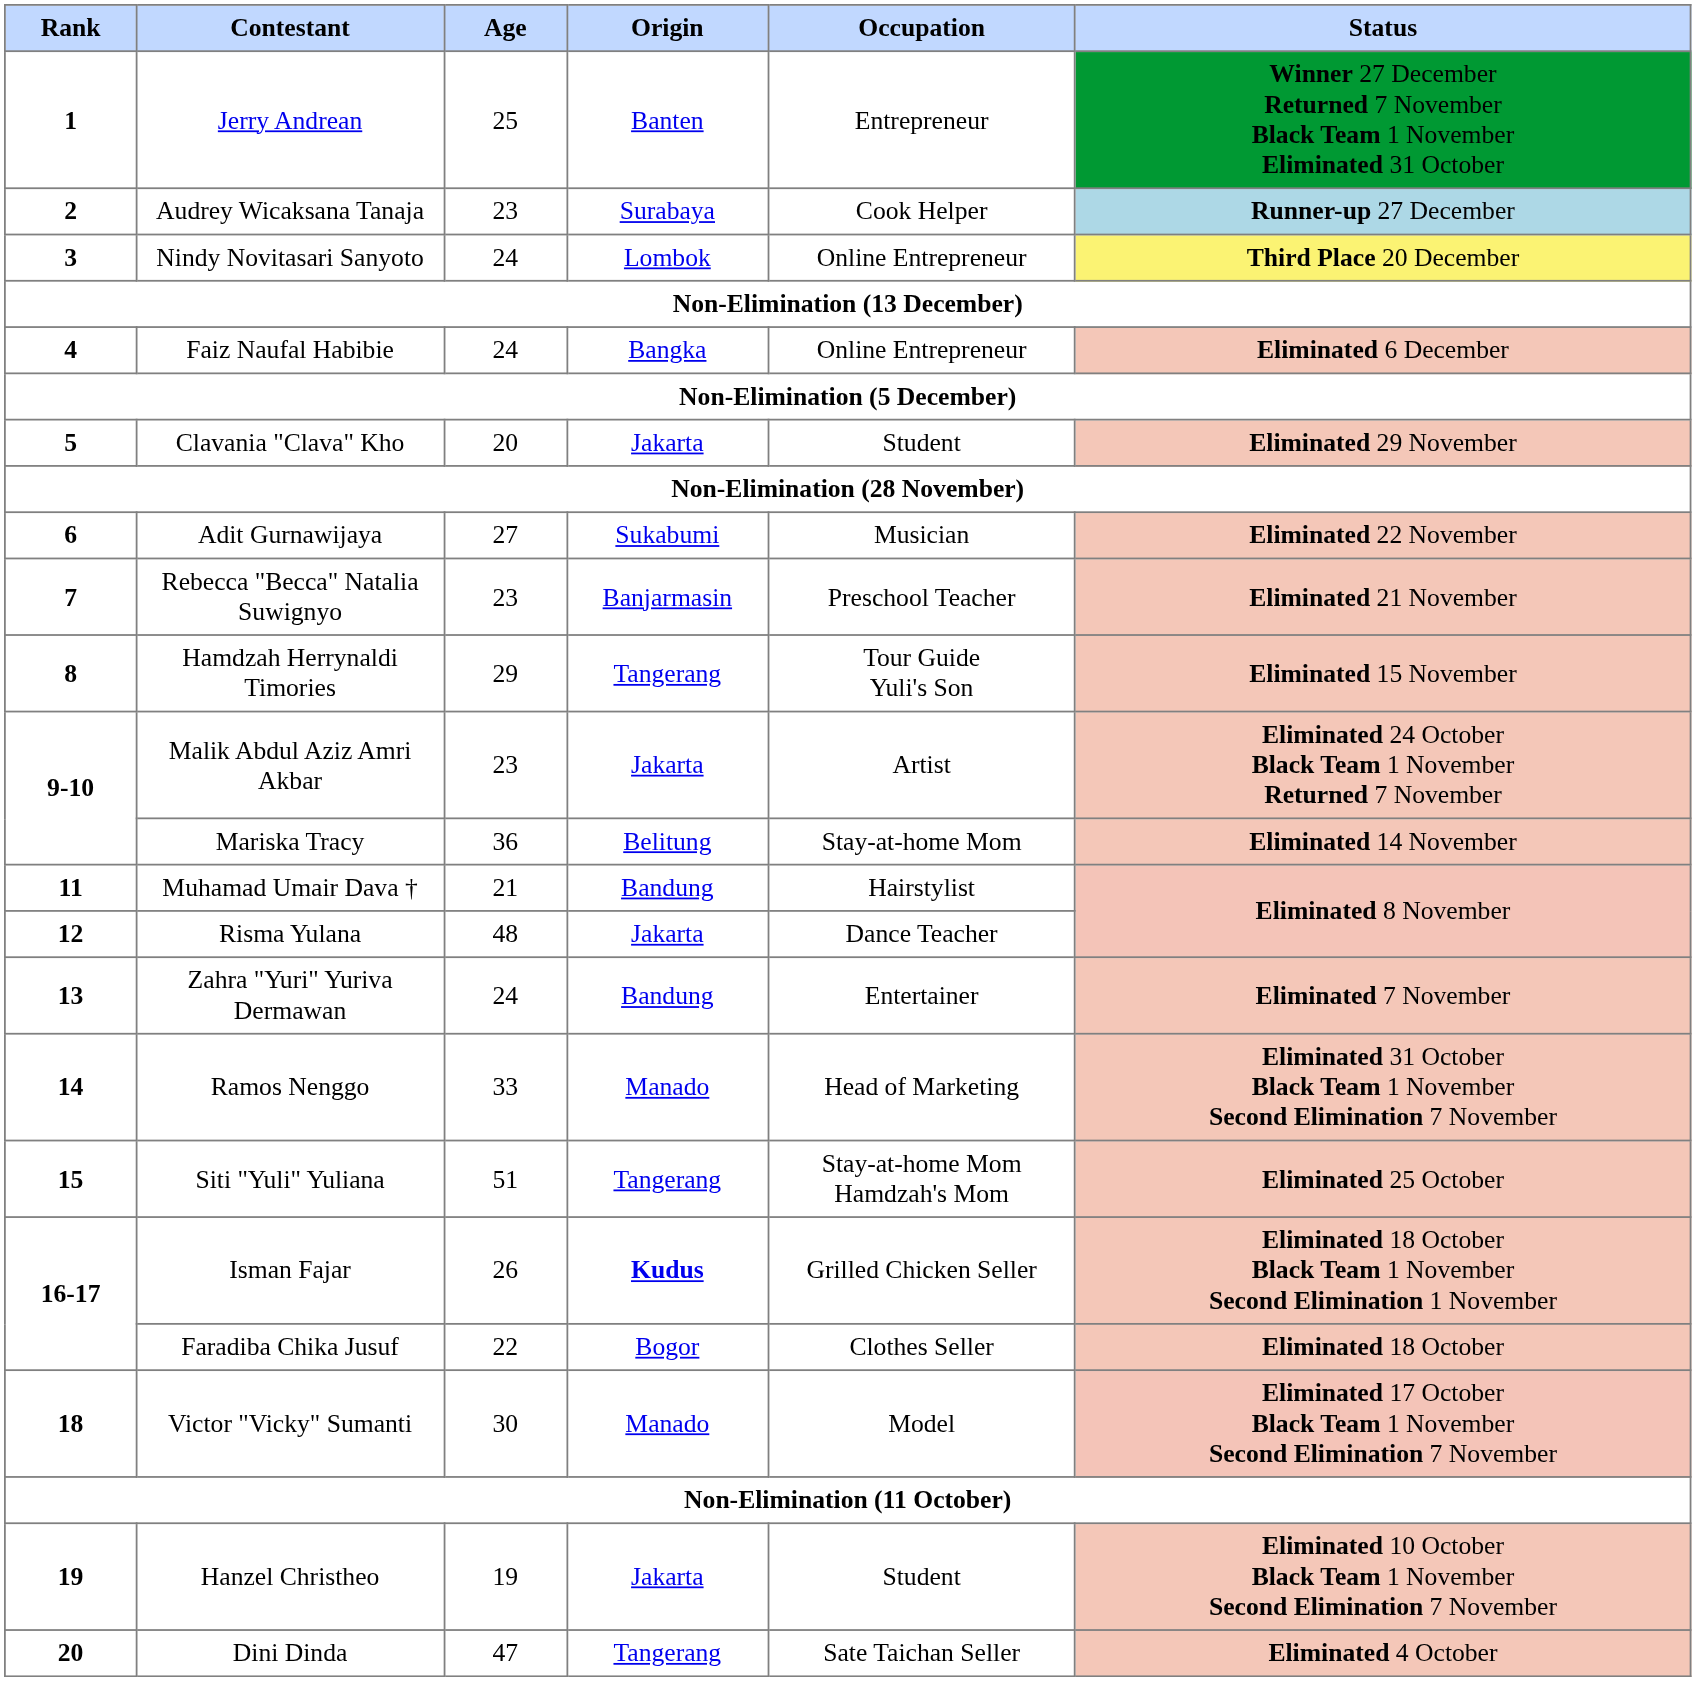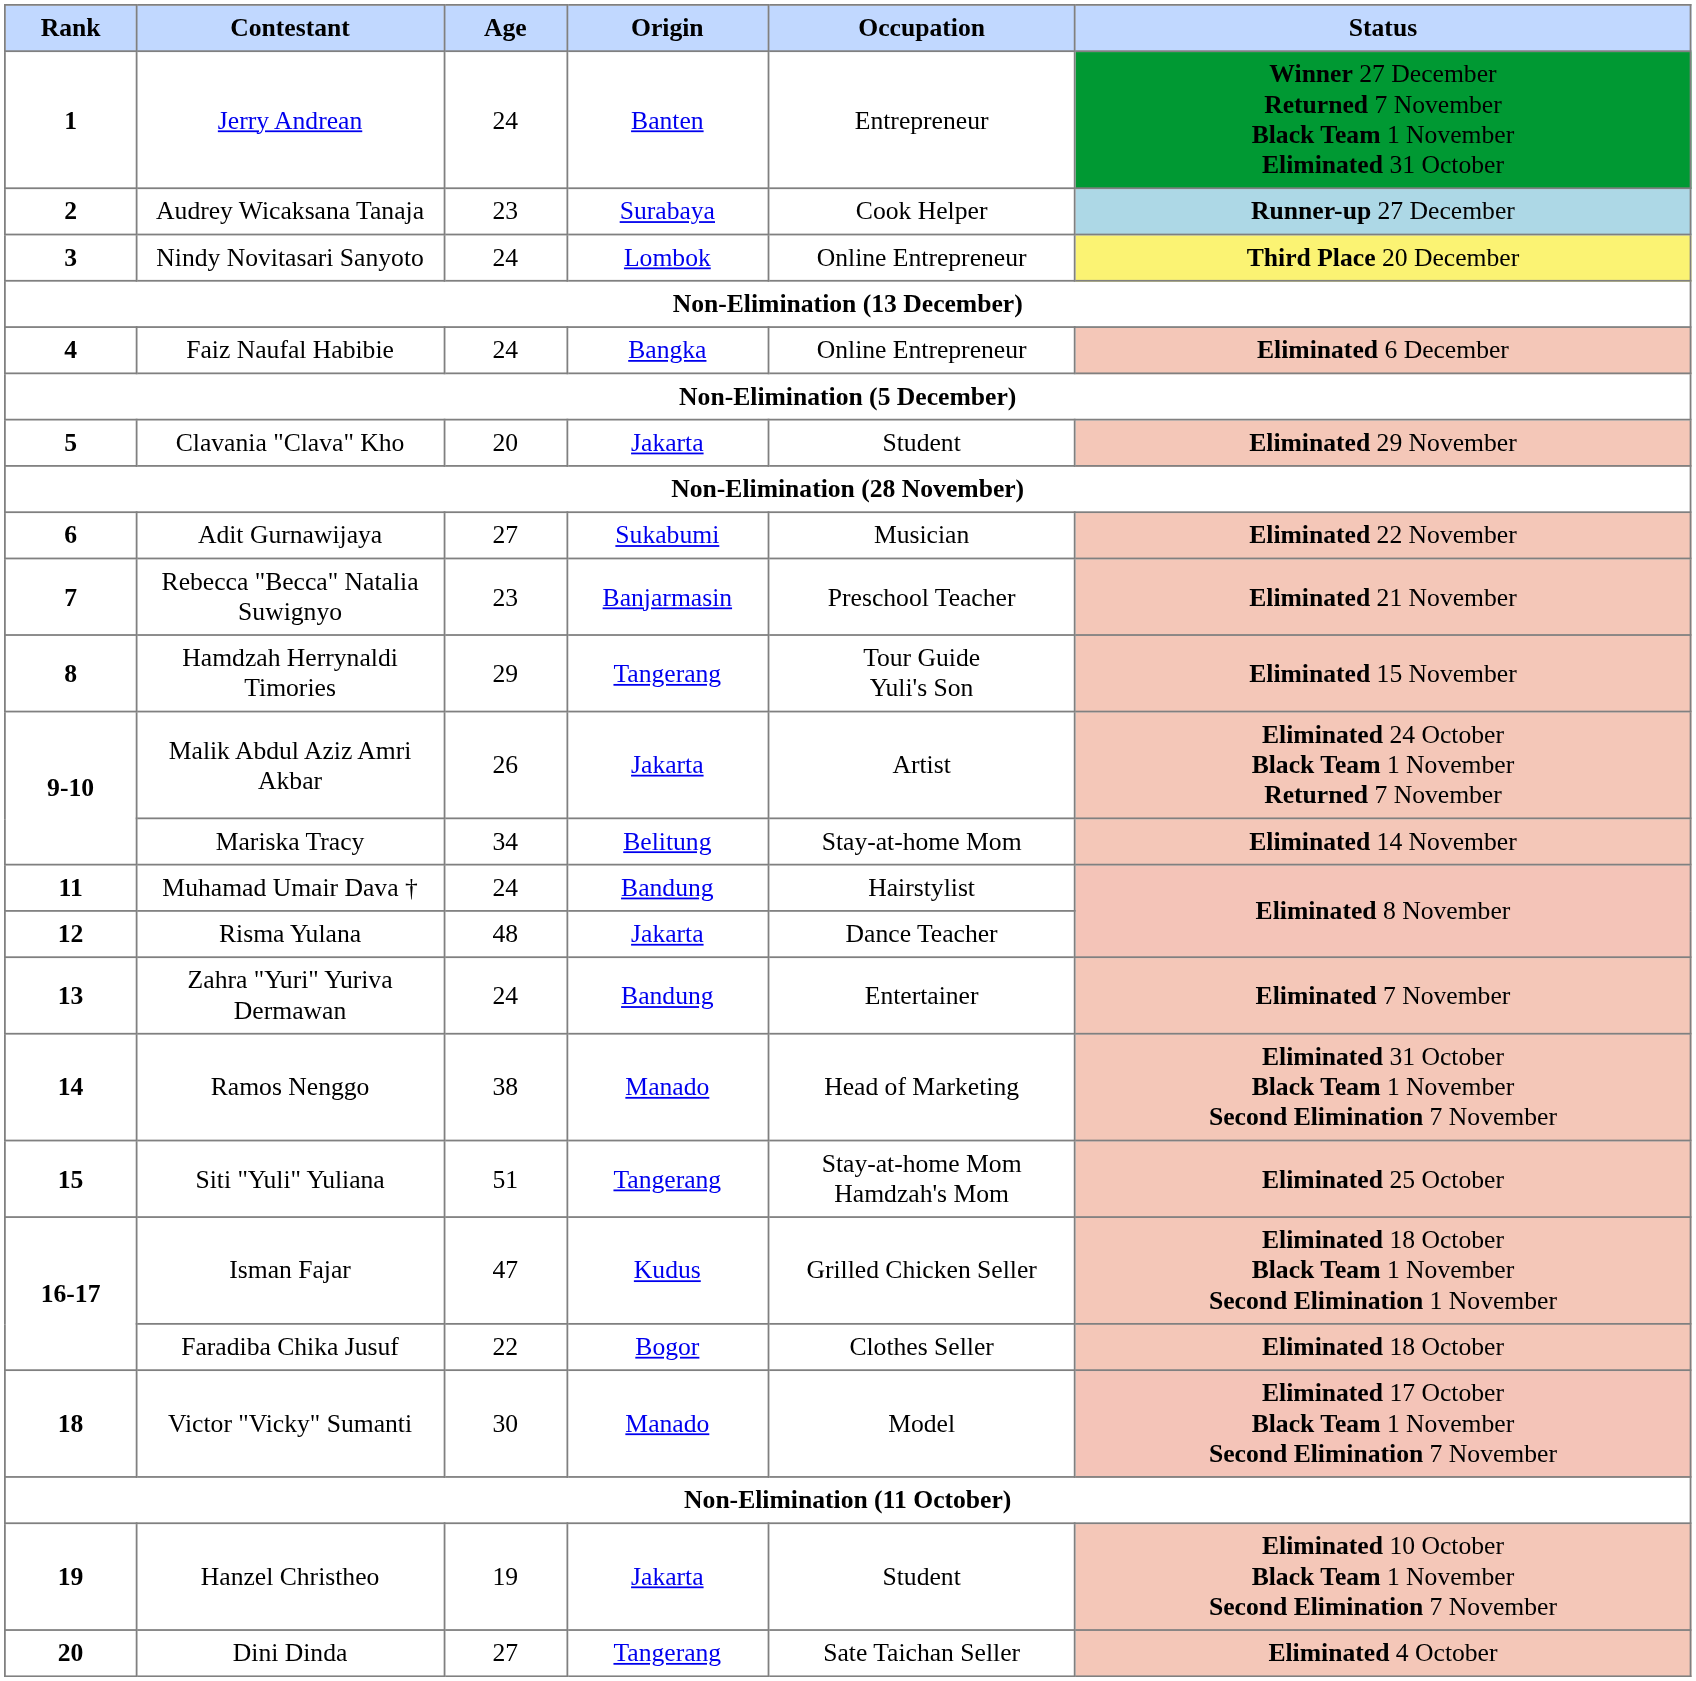 <table border="1" cellpadding="4" cellspacing="0"  style="text-align:center; font-size:90%; border-collapse:collapse; width:75%;">
 <tr style="background:#C1D8FF;">
 <th style="width:4%; text-align:center;">Rank</th>
 <th style="width:10%;">Contestant</th>
 <th style="width:4%; text-align:center;">Age</th>
 <th style="width:4%; text-align:center;">Origin</th>
 <th style="width:10%;">Occupation</th>
 <th style="width:20%;">Status</th>
 </tr>
 <tr>
 <td><strong>1</strong></td>
 <td><a href='#'>Jerry Andrean</a></td>
-<td>25</td>
+<td>24</td>
 <td><a href='#'>Banten</a></td>
 <td>Entrepreneur</td>
 <td style="background:#093;"><span><strong>Winner</strong> 27 December <br> <strong>Returned</strong> 7 November <br> <strong>Black Team</strong> 1 November <br><strong>Eliminated</strong> 31 October </span></td>
 </tr>
 <tr>
 <td><strong>2</strong></td>
 <td>Audrey Wicaksana Tanaja</td>
 <td>23</td>
 <td><a href='#'>Surabaya</a></td>
 <td>Cook Helper</td>
 <td style="background:lightblue; text-align:center;"><strong>Runner-up</strong> 27 December</td>
 </tr>
 <tr>
 <td><strong>3</strong></td>
 <td>Nindy Novitasari Sanyoto</td>
 <td>24</td>
 <td><a href='#'>Lombok</a></td>
 <td>Online Entrepreneur</td>
 <td style="background:#fbf373;"><strong>Third Place</strong> 20 December</td>
 </tr>
 <tr>
 <td colspan="6" align="center"><strong>Non-Elimination (13 December)</strong></td>
 </tr>
 <tr>
 <td><strong>4</strong></td>
 <td>Faiz Naufal Habibie</td>
 <td>24</td>
 <td><a href='#'>Bangka</a></td>
 <td>Online Entrepreneur</td>
 <td style="background:#f4c7b8; text-align:center;"><strong>Eliminated</strong> 6 December</td>
 </tr>
 <tr>
 <td colspan="6" align="center"><strong>Non-Elimination (5 December)</strong></td>
 </tr>
 <tr>
 <td><strong>5</strong></td>
 <td>Clavania "Clava" Kho</td>
 <td>20</td>
 <td><a href='#'>Jakarta</a></td>
 <td>Student</td>
 <td style="background:#f4c7b8; text-align:center;"><strong>Eliminated</strong> 29 November</td>
 </tr>
 <tr>
 <td colspan="6" align="center"><strong>Non-Elimination (28 November)</strong></td>
 </tr>
 <tr>
 <td><strong>6</strong></td>
 <td>Adit Gurnawijaya</td>
 <td>27</td>
 <td><a href='#'>Sukabumi</a></td>
 <td>Musician</td>
 <td style="background:#f4c7b8; text-align:center;"><strong>Eliminated</strong> 22 November</td>
 </tr>
 <tr>
 <td><strong>7</strong></td>
 <td>Rebecca "Becca" Natalia Suwignyo</td>
 <td>23</td>
 <td><a href='#'>Banjarmasin</a></td>
 <td>Preschool Teacher</td>
 <td style="background:#f4c7b8; text-align:center;"><strong>Eliminated</strong> 21 November</td>
 </tr>
 <tr>
 <td><strong>8</strong></td>
 <td>Hamdzah Herrynaldi Timories</td>
 <td>29</td>
 <td><a href='#'>Tangerang</a></td>
 <td>Tour Guide<br>Yuli's Son</td>
 <td style="background:#f4c7b8; text-align:center;"><strong>Eliminated</strong> 15 November</td>
 </tr>
 <tr>
 <td rowspan="2"><strong>9-10</strong></td>
 <td>Malik Abdul Aziz Amri Akbar</td>
-<td>23</td>
+<td>26</td>
 <td><a href='#'>Jakarta</a></td>
 <td>Artist</td>
 <td style="background:#f4c7b8; text-align:center;"><strong>Eliminated</strong> 24 October  <br> <strong>Black Team</strong> 1 November <br> <strong>Returned</strong> 7 November <br> </td>
 </tr>
 <tr>
 <td>Mariska Tracy</td>
-<td>36</td>
+<td>34</td>
 <td><a href='#'>Belitung</a></td>
 <td>Stay-at-home Mom</td>
 <td style="background:#f4c7b8; text-align:center;"><strong>Eliminated</strong> 14 November</td>
 </tr>
 <tr>
 <td><strong>11</strong></td>
 <td>Muhamad Umair Dava †</td>
-<td>21</td>
+<td>24</td>
 <td><a href='#'>Bandung</a></td>
 <td>Hairstylist</td>
 <td rowspan=2 style="background:#f4c4b8; text-align:center;"><strong>Eliminated</strong> 8 November</td>
 </tr>
 <tr>
 <td><strong>12</strong></td>
 <td>Risma Yulana</td>
 <td>48</td>
 <td><a href='#'>Jakarta</a></td>
 <td>Dance Teacher</td>
 </tr>
 <tr>
 <td><strong>13</strong></td>
 <td>Zahra "Yuri" Yuriva Dermawan</td>
 <td>24</td>
 <td><a href='#'>Bandung</a></td>
 <td>Entertainer</td>
 <td style="background:#f4c7b8; text-align:center;"><strong>Eliminated</strong> 7 November</td>
 </tr>
 <tr>
 <td><strong>14</strong></td>
 <td>Ramos Nenggo</td>
-<td>33</td>
+<td>38</td>
 <td><a href='#'>Manado</a></td>
 <td>Head of Marketing</td>
 <td style="background:#f4c7b8; text-align:center;"><strong>Eliminated</strong> 31 October <br> <strong>Black Team</strong> 1 November <br><strong>Second Elimination</strong> 7 November</td>
 </tr>
 <tr>
 <td><strong>15</strong></td>
 <td>Siti "Yuli" Yuliana</td>
 <td>51</td>
 <td><a href='#'>Tangerang</a></td>
 <td>Stay-at-home Mom<br> Hamdzah's Mom</td>
 <td style="background:#f4c7b8; text-align:center;"><strong>Eliminated</strong> 25 October</td>
 </tr>
 <tr>
 <td rowspan="2"><strong>16-17</strong></td>
 <td>Isman Fajar</td>
-<td>26</td>
-<td><strong><a href='#'>Kudus</a></strong></td>
+<td>47</td>
+<td><a href='#'>Kudus</a></td>
 <td>Grilled Chicken Seller</td>
 <td style="background:#f4c7b8; text-align:center;"><strong>Eliminated</strong> 18 October <br> <strong>Black Team</strong> 1 November <br><strong>Second Elimination</strong> 1 November</td>
 </tr>
 <tr>
 <td>Faradiba Chika Jusuf</td>
 <td>22</td>
 <td><a href='#'>Bogor</a></td>
 <td>Clothes Seller</td>
 <td style="background:#f4c7b8; text-align:center;"><strong>Eliminated</strong> 18 October</td>
 </tr>
 <tr>
 <td><strong>18</strong></td>
 <td>Victor "Vicky" Sumanti</td>
 <td>30</td>
 <td><a href='#'>Manado</a></td>
 <td>Model</td>
 <td style="background:#f4c4b8; text-align:center;"><strong>Eliminated</strong> 17 October <br> <strong>Black Team</strong> 1 November <br><strong>Second Elimination</strong> 7 November</td>
 </tr>
 <tr>
 <td colspan="6" align="center"><strong>Non-Elimination (11 October)</strong></td>
 </tr>
 <tr>
 <td><strong>19</strong></td>
 <td>Hanzel Christheo</td>
 <td>19</td>
 <td><a href='#'>Jakarta</a></td>
 <td>Student</td>
 <td style="background:#f4c7b8; text-align:center;"><strong>Eliminated</strong> 10 October <br> <strong>Black Team</strong> 1 November <br> <strong>Second Elimination</strong> 7 November</td>
 </tr>
 <tr>
 <td><strong>20</strong></td>
 <td>Dini Dinda</td>
-<td>47</td>
+<td>27</td>
 <td><a href='#'>Tangerang</a></td>
 <td>Sate Taichan Seller</td>
 <td style="background:#f4c7b8; text-align:center;"><strong>Eliminated</strong> 4 October</td>
 </tr>
 </table>
